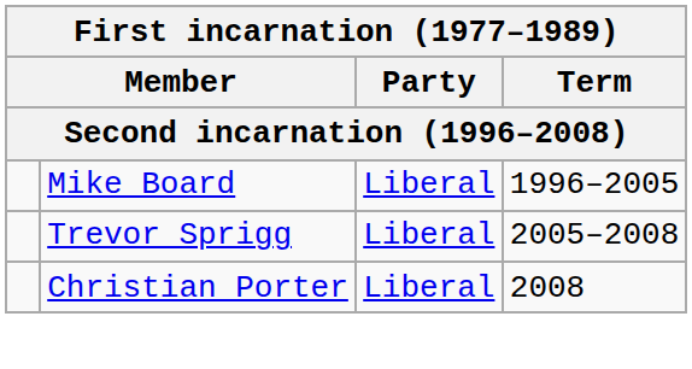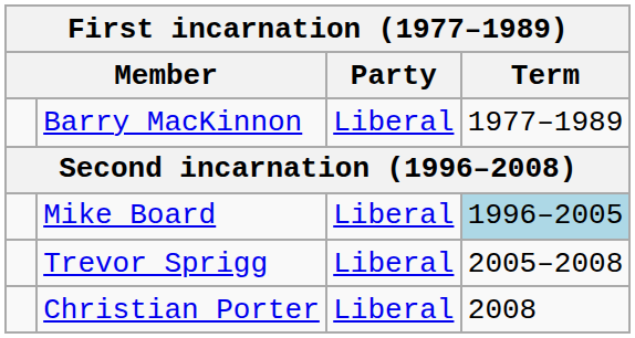 <table class="wikitable">
 <tr>
 <th colspan="4">First incarnation (1977–1989)</th>
 </tr>
 <tr>
 <th colspan="2">Member</th>
 <th>Party</th>
 <th>Term</th>
 </tr>
 <tr>
+<td> </td>
+<td><a href='#'>Barry MacKinnon</a></td>
+<td><a href='#'>Liberal</a></td>
+<td>1977–1989</td>
+</tr>
+<tr>
 <th colspan="4">Second incarnation (1996–2008)</th>
 </tr>
 <tr>
 <td> </td>
 <td><a href='#'>Mike Board</a></td>
 <td><a href='#'>Liberal</a></td>
-<td>1996–2005</td>
+<td style="background: lightblue;">1996–2005</td>
 </tr>
 <tr>
 <td> </td>
 <td><a href='#'>Trevor Sprigg</a></td>
 <td><a href='#'>Liberal</a></td>
 <td>2005–2008</td>
 </tr>
 <tr>
 <td> </td>
 <td><a href='#'>Christian Porter</a></td>
 <td><a href='#'>Liberal</a></td>
 <td>2008</td>
 </tr>
 </table>
